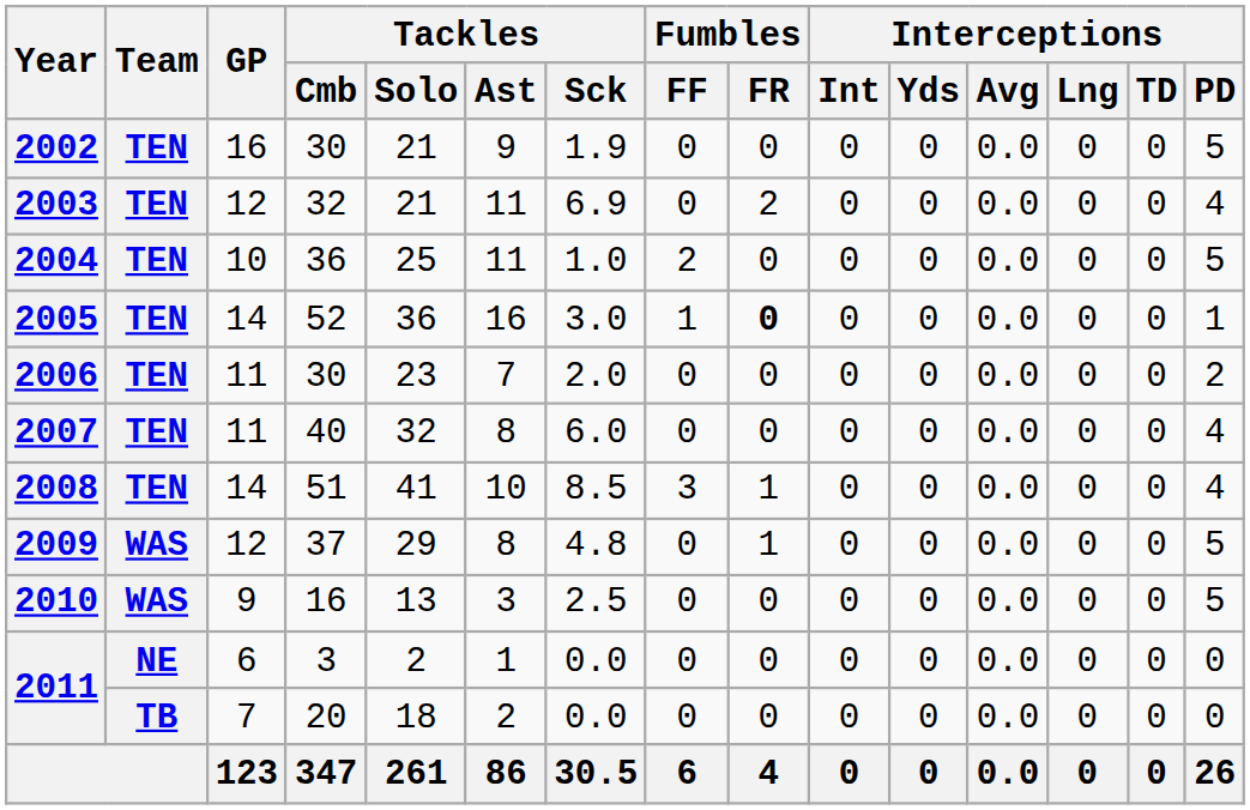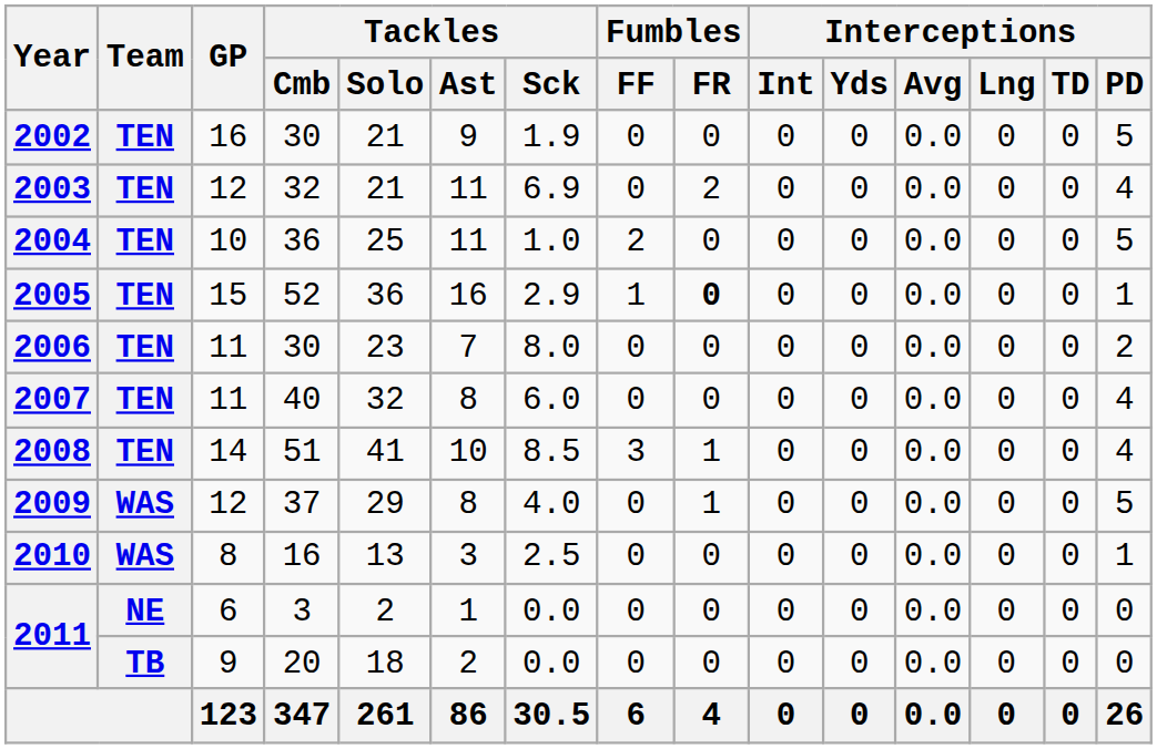 <table class="wikitable" style="text-align: center;">
 <tr>
 <th rowspan="2">Year</th>
 <th rowspan="2">Team</th>
 <th rowspan="2">GP</th>
 <th colspan="4">Tackles</th>
 <th colspan="2">Fumbles</th>
 <th colspan="6">Interceptions</th>
 </tr>
 <tr>
 <th>Cmb</th>
 <th>Solo</th>
 <th>Ast</th>
 <th>Sck</th>
 <th>FF</th>
 <th>FR</th>
 <th>Int</th>
 <th>Yds</th>
 <th>Avg</th>
 <th>Lng</th>
 <th>TD</th>
 <th>PD</th>
 </tr>
 <tr>
 <th><a href='#'>2002</a></th>
 <th><a href='#'>TEN</a></th>
 <td>16</td>
 <td>30</td>
 <td>21</td>
 <td>9</td>
 <td>1.9</td>
 <td>0</td>
 <td>0</td>
 <td>0</td>
 <td>0</td>
 <td>0.0</td>
 <td>0</td>
 <td>0</td>
 <td>5</td>
 </tr>
 <tr>
 <th><a href='#'>2003</a></th>
 <th><a href='#'>TEN</a></th>
 <td>12</td>
 <td>32</td>
 <td>21</td>
 <td>11</td>
 <td>6.9</td>
 <td>0</td>
 <td>2</td>
 <td>0</td>
 <td>0</td>
 <td>0.0</td>
 <td>0</td>
 <td>0</td>
 <td>4</td>
 </tr>
 <tr>
 <th><a href='#'>2004</a></th>
 <th><a href='#'>TEN</a></th>
 <td>10</td>
 <td>36</td>
 <td>25</td>
 <td>11</td>
 <td>1.0</td>
 <td>2</td>
 <td>0</td>
 <td>0</td>
 <td>0</td>
 <td>0.0</td>
 <td>0</td>
 <td>0</td>
 <td>5</td>
 </tr>
 <tr>
 <th><a href='#'>2005</a></th>
 <th><a href='#'>TEN</a></th>
-<td>14</td>
+<td>15</td>
 <td>52</td>
 <td>36</td>
 <td>16</td>
-<td>3.0</td>
+<td>2.9</td>
 <td>1</td>
 <td><strong>0</strong></td>
 <td>0</td>
 <td>0</td>
 <td>0.0</td>
 <td>0</td>
 <td>0</td>
 <td>1</td>
 </tr>
 <tr>
 <th><a href='#'>2006</a></th>
 <th><a href='#'>TEN</a></th>
 <td>11</td>
 <td>30</td>
 <td>23</td>
 <td>7</td>
-<td>2.0</td>
+<td>8.0</td>
 <td>0</td>
 <td>0</td>
 <td>0</td>
 <td>0</td>
 <td>0.0</td>
 <td>0</td>
 <td>0</td>
 <td>2</td>
 </tr>
 <tr>
 <th><a href='#'>2007</a></th>
 <th><a href='#'>TEN</a></th>
 <td>11</td>
 <td>40</td>
 <td>32</td>
 <td>8</td>
 <td>6.0</td>
 <td>0</td>
 <td>0</td>
 <td>0</td>
 <td>0</td>
 <td>0.0</td>
 <td>0</td>
 <td>0</td>
 <td>4</td>
 </tr>
 <tr>
 <th><a href='#'>2008</a></th>
 <th><a href='#'>TEN</a></th>
 <td>14</td>
 <td>51</td>
 <td>41</td>
 <td>10</td>
 <td>8.5</td>
 <td>3</td>
 <td>1</td>
 <td>0</td>
 <td>0</td>
 <td>0.0</td>
 <td>0</td>
 <td>0</td>
 <td>4</td>
 </tr>
 <tr>
 <th><a href='#'>2009</a></th>
 <th><a href='#'>WAS</a></th>
 <td>12</td>
 <td>37</td>
 <td>29</td>
 <td>8</td>
-<td>4.8</td>
+<td>4.0</td>
 <td>0</td>
 <td>1</td>
 <td>0</td>
 <td>0</td>
 <td>0.0</td>
 <td>0</td>
 <td>0</td>
 <td>5</td>
 </tr>
 <tr>
 <th><a href='#'>2010</a></th>
 <th><a href='#'>WAS</a></th>
-<td>9</td>
+<td>8</td>
 <td>16</td>
 <td>13</td>
 <td>3</td>
 <td>2.5</td>
 <td>0</td>
 <td>0</td>
 <td>0</td>
 <td>0</td>
 <td>0.0</td>
 <td>0</td>
 <td>0</td>
-<td>5</td>
+<td>1</td>
 </tr>
 <tr>
 <th rowspan="2"><a href='#'>2011</a></th>
 <th><a href='#'>NE</a></th>
 <td>6</td>
 <td>3</td>
 <td>2</td>
 <td>1</td>
 <td>0.0</td>
 <td>0</td>
 <td>0</td>
 <td>0</td>
 <td>0</td>
 <td>0.0</td>
 <td>0</td>
 <td>0</td>
 <td>0</td>
 </tr>
 <tr>
 <th><a href='#'>TB</a></th>
-<td>7</td>
+<td>9</td>
 <td>20</td>
 <td>18</td>
 <td>2</td>
 <td>0.0</td>
 <td>0</td>
 <td>0</td>
 <td>0</td>
 <td>0</td>
 <td>0.0</td>
 <td>0</td>
 <td>0</td>
 <td>0</td>
 </tr>
 <tr>
 <th colspan="2"></th>
 <th>123</th>
 <th>347</th>
 <th>261</th>
 <th>86</th>
 <th>30.5</th>
 <th>6</th>
 <th>4</th>
 <th>0</th>
 <th>0</th>
 <th>0.0</th>
 <th>0</th>
 <th>0</th>
 <th>26</th>
 </tr>
 </table>
